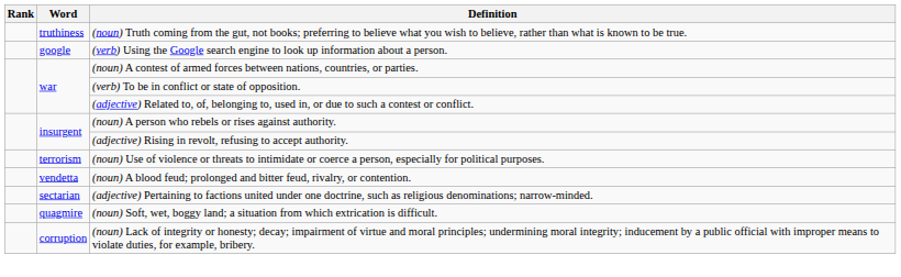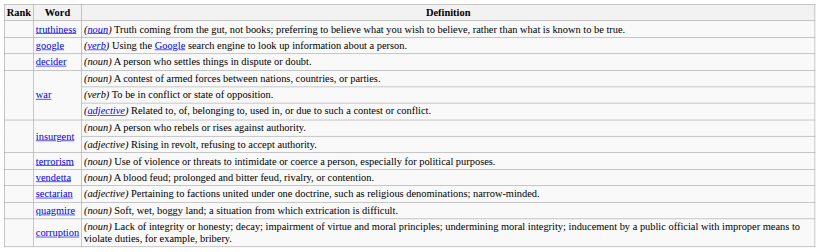 <table class="wikitable">
 <tr>
 <th>Rank</th>
 <th>Word</th>
 <th>Definition</th>
 </tr>
 <tr>
 <td></td>
 <td><a href='#'>truthiness</a></td>
 <td><em>(<a href='#'>noun</a>)</em> Truth coming from the gut, not books; preferring to believe what you wish to believe, rather than what is known to be true.</td>
 </tr>
 <tr>
 <td></td>
 <td><a href='#'>google</a></td>
 <td><em>(<a href='#'>verb</a>)</em> Using the <a href='#'>Google</a> search engine to look up information about a person.</td>
+</tr>
+<tr>
+<td></td>
+<td><a href='#'>decider</a></td>
+<td><em>(noun)</em> A person who settles things in dispute or doubt.</td>
 </tr>
 <tr>
 <td rowspan=3></td>
 <td rowspan=3><a href='#'>war</a></td>
 <td><em>(noun)</em> A contest of armed forces between nations, countries, or parties.</td>
 </tr>
 <tr>
 <td><em>(verb)</em> To be in conflict or state of opposition.</td>
 </tr>
 <tr>
 <td><em>(<a href='#'>adjective</a>)</em> Related to, of, belonging to, used in, or due to such a contest or conflict.</td>
 </tr>
 <tr>
 <td rowspan=2></td>
 <td rowspan=2><a href='#'>insurgent</a></td>
 <td><em>(noun)</em> A person who rebels or rises against authority.</td>
 </tr>
 <tr>
 <td><em>(adjective)</em> Rising in revolt, refusing to accept authority.</td>
 </tr>
 <tr>
 <td></td>
 <td><a href='#'>terrorism</a></td>
 <td><em>(noun)</em> Use of violence or threats to intimidate or coerce a person, especially for political purposes.</td>
 </tr>
 <tr>
 <td></td>
 <td><a href='#'>vendetta</a></td>
 <td><em>(noun)</em> A blood feud; prolonged and bitter feud, rivalry, or contention.</td>
 </tr>
 <tr>
 <td></td>
 <td><a href='#'>sectarian</a></td>
 <td><em>(adjective)</em> Pertaining to factions united under one doctrine, such as religious denominations; narrow-minded.</td>
 </tr>
 <tr>
 <td></td>
 <td><a href='#'>quagmire</a></td>
 <td><em>(noun)</em> Soft, wet, boggy land; a situation from which extrication is difficult.</td>
 </tr>
 <tr>
 <td></td>
 <td><a href='#'>corruption</a></td>
 <td><em>(noun)</em> Lack of integrity or honesty; decay; impairment of virtue and moral principles; undermining moral integrity; inducement by a public official with improper means to violate duties, for example, bribery.</td>
 </tr>
 </table>
